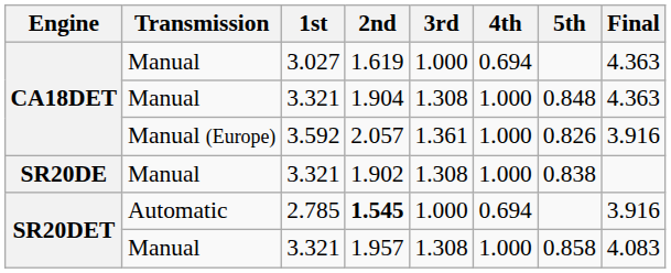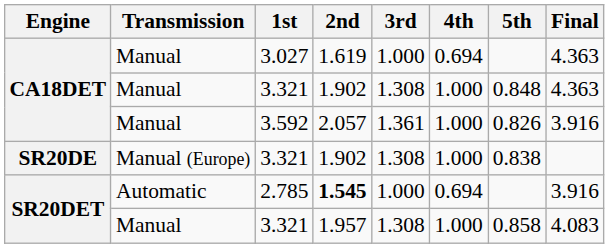 <table class="wikitable">
 <tr>
 <th>Engine</th>
 <th>Transmission</th>
 <th>1st</th>
 <th>2nd</th>
 <th>3rd</th>
 <th>4th</th>
 <th>5th</th>
 <th>Final</th>
 </tr>
 <tr>
 <th rowspan="3">CA18DET</th>
 <td>Manual</td>
 <td>3.027</td>
 <td>1.619</td>
 <td>1.000</td>
 <td>0.694</td>
 <td></td>
 <td>4.363</td>
 </tr>
 <tr>
 <td>Manual</td>
 <td>3.321</td>
-<td>1.904</td>
+<td>1.902</td>
 <td>1.308</td>
 <td>1.000</td>
 <td>0.848</td>
 <td>4.363</td>
 </tr>
 <tr>
-<td>Manual <small>(Europe)</small></td>
+<td>Manual</td>
 <td>3.592</td>
 <td>2.057</td>
 <td>1.361</td>
 <td>1.000</td>
 <td>0.826</td>
 <td>3.916</td>
 </tr>
 <tr>
 <th>SR20DE</th>
-<td>Manual</td>
+<td>Manual <small>(Europe)</small></td>
 <td>3.321</td>
 <td>1.902</td>
 <td>1.308</td>
 <td>1.000</td>
 <td>0.838</td>
 <td></td>
 </tr>
 <tr>
 <th rowspan="2">SR20DET</th>
 <td>Automatic</td>
 <td>2.785</td>
 <td><strong>1.545</strong></td>
 <td>1.000</td>
 <td>0.694</td>
 <td></td>
 <td>3.916</td>
 </tr>
 <tr>
 <td>Manual</td>
 <td>3.321</td>
 <td>1.957</td>
 <td>1.308</td>
 <td>1.000</td>
 <td>0.858</td>
 <td>4.083</td>
 </tr>
 </table>
